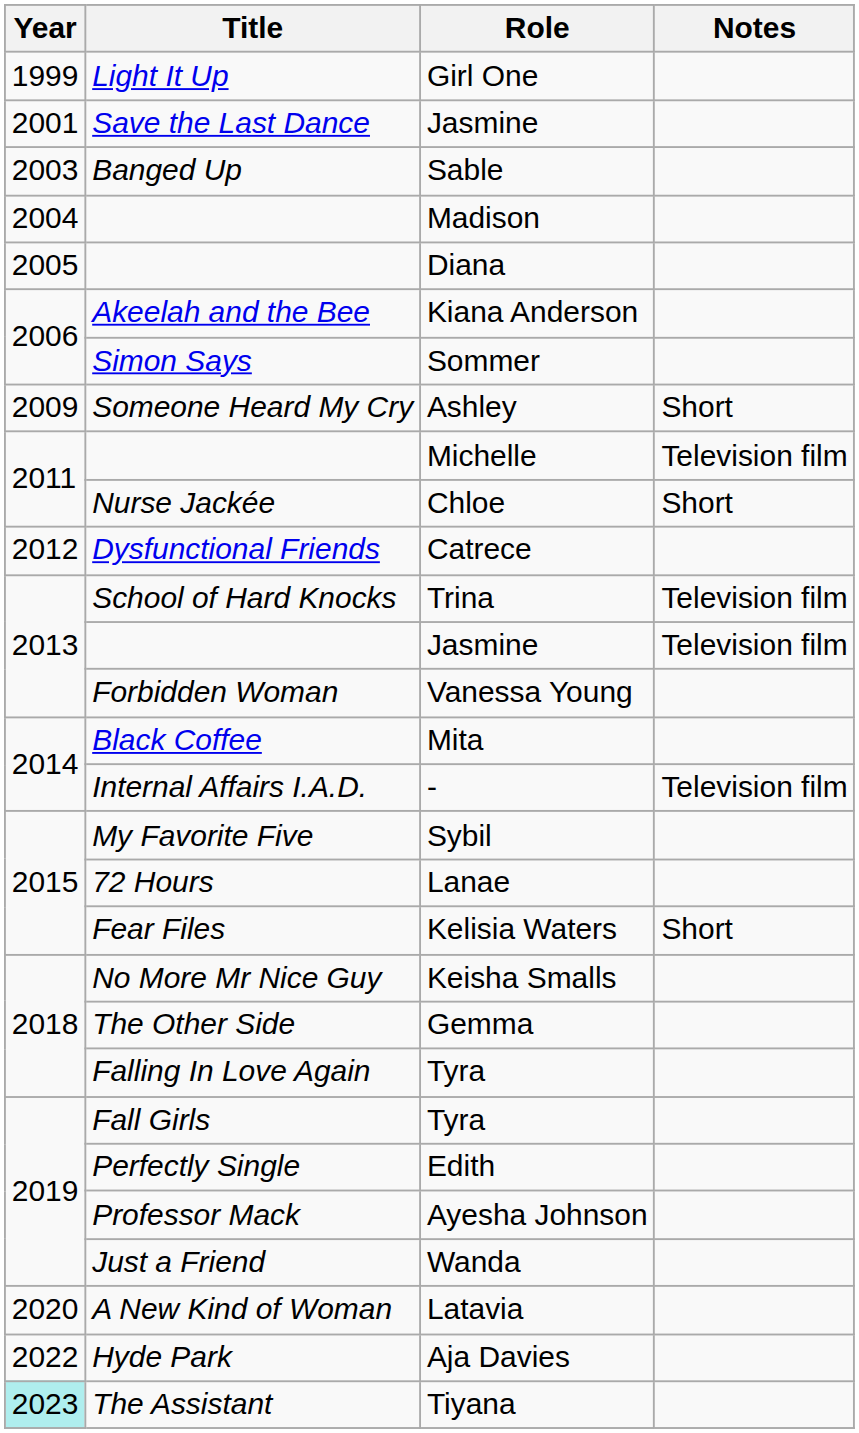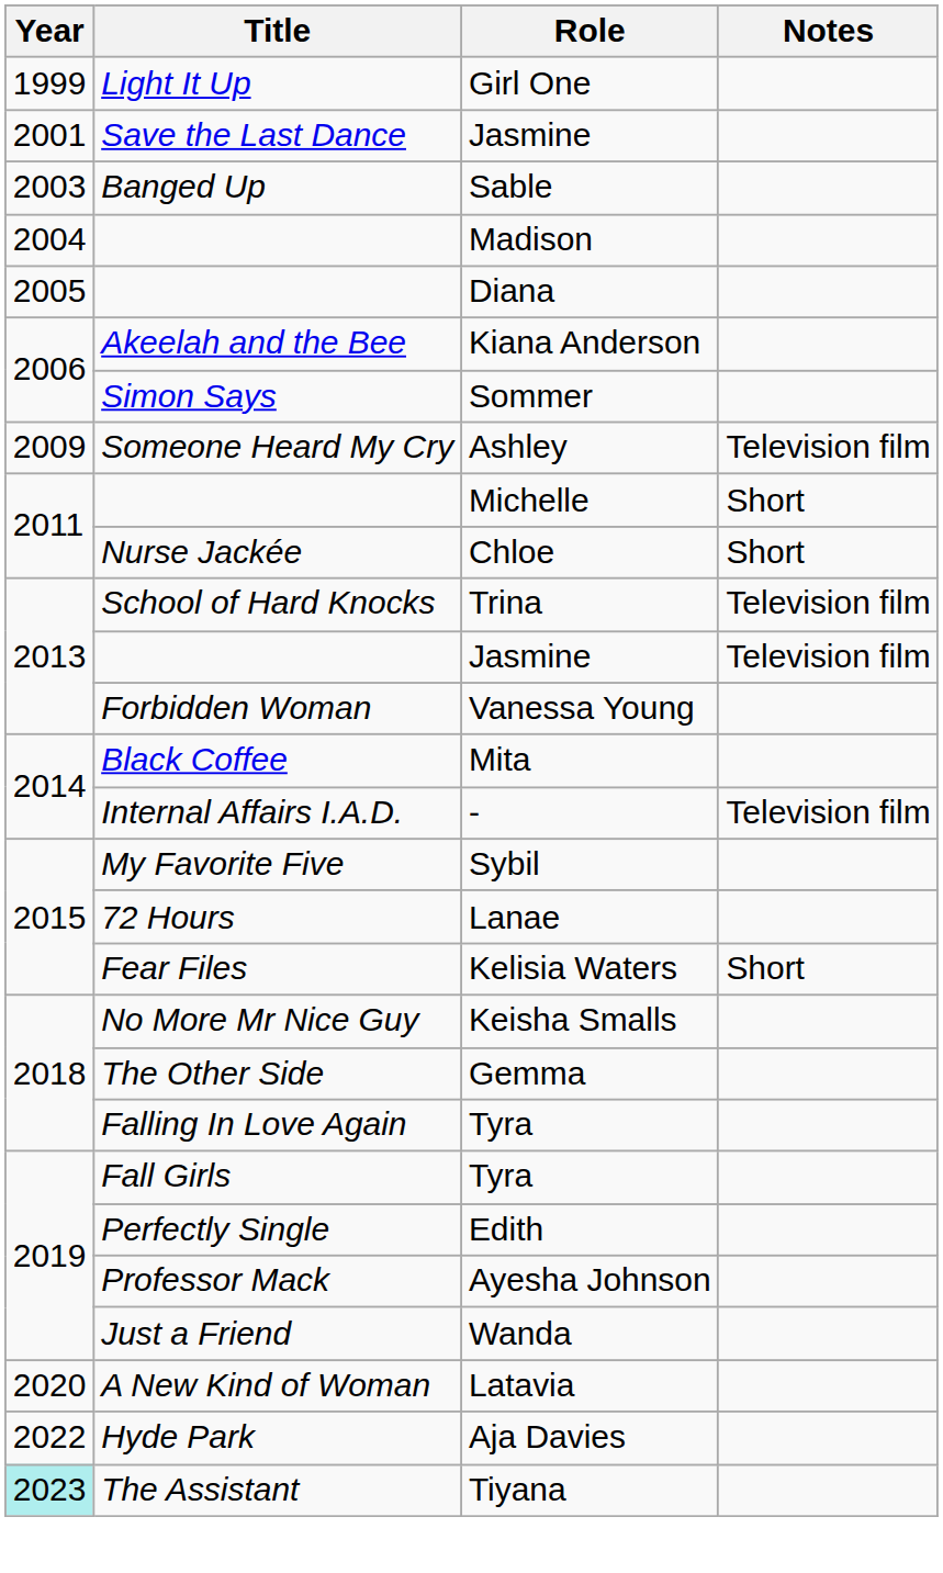 <table class="wikitable sortable">
 <tr>
 <th>Year</th>
 <th>Title</th>
 <th>Role</th>
 <th class="unsortable">Notes</th>
 </tr>
 <tr>
 <td>1999</td>
 <td><em><a href='#'>Light It Up</a></em></td>
 <td>Girl One</td>
 <td></td>
 </tr>
 <tr>
 <td>2001</td>
 <td><em><a href='#'>Save the Last Dance</a></em></td>
 <td>Jasmine</td>
 <td></td>
 </tr>
 <tr>
 <td>2003</td>
 <td><em>Banged Up</em></td>
 <td>Sable</td>
 <td></td>
 </tr>
 <tr>
 <td>2004</td>
 <td><em></em></td>
 <td>Madison</td>
 <td></td>
 </tr>
 <tr>
 <td>2005</td>
 <td><em></em></td>
 <td>Diana</td>
 <td></td>
 </tr>
 <tr>
 <td rowspan=2>2006</td>
 <td><em><a href='#'>Akeelah and the Bee</a></em></td>
 <td>Kiana Anderson</td>
 <td></td>
 </tr>
 <tr>
 <td><em><a href='#'>Simon Says</a></em></td>
 <td>Sommer</td>
 <td></td>
 </tr>
 <tr>
 <td>2009</td>
 <td><em>Someone Heard My Cry</em></td>
 <td>Ashley</td>
-<td>Short</td>
+<td>Television film</td>
 </tr>
 <tr>
 <td rowspan=2>2011</td>
 <td><em></em></td>
 <td>Michelle</td>
-<td>Television film</td>
+<td>Short</td>
 </tr>
 <tr>
 <td><em>Nurse Jackée</em></td>
 <td>Chloe</td>
 <td>Short</td>
-</tr>
-<tr>
-<td>2012</td>
-<td><em><a href='#'>Dysfunctional Friends</a></em></td>
-<td>Catrece</td>
-<td></td>
 </tr>
 <tr>
 <td rowspan=3>2013</td>
 <td><em>School of Hard Knocks</em></td>
 <td>Trina</td>
 <td>Television film</td>
 </tr>
 <tr>
 <td><em></em></td>
 <td>Jasmine</td>
 <td>Television film</td>
 </tr>
 <tr>
 <td><em>Forbidden Woman</em></td>
 <td>Vanessa Young</td>
 <td></td>
 </tr>
 <tr>
 <td rowspan=2>2014</td>
 <td><em><a href='#'>Black Coffee</a></em></td>
 <td>Mita</td>
 <td></td>
 </tr>
 <tr>
 <td><em>Internal Affairs I.A.D.</em></td>
 <td>-</td>
 <td>Television film</td>
 </tr>
 <tr>
 <td rowspan=3>2015</td>
 <td><em>My Favorite Five</em></td>
 <td>Sybil</td>
 <td></td>
 </tr>
 <tr>
 <td><em>72 Hours</em></td>
 <td>Lanae</td>
 <td></td>
 </tr>
 <tr>
 <td><em>Fear Files</em></td>
 <td>Kelisia Waters</td>
 <td>Short</td>
 </tr>
 <tr>
 <td rowspan=3>2018</td>
 <td><em>No More Mr Nice Guy</em></td>
 <td>Keisha Smalls</td>
 <td></td>
 </tr>
 <tr>
 <td><em>The Other Side</em></td>
 <td>Gemma</td>
 <td></td>
 </tr>
 <tr>
 <td><em>Falling In Love Again</em></td>
 <td>Tyra</td>
 <td></td>
 </tr>
 <tr>
 <td rowspan=4>2019</td>
 <td><em>Fall Girls</em></td>
 <td>Tyra</td>
 <td></td>
 </tr>
 <tr>
 <td><em>Perfectly Single</em></td>
 <td>Edith</td>
 <td></td>
 </tr>
 <tr>
 <td><em>Professor Mack</em></td>
 <td>Ayesha Johnson</td>
 <td></td>
 </tr>
 <tr>
 <td><em>Just a Friend</em></td>
 <td>Wanda</td>
 <td></td>
 </tr>
 <tr>
 <td>2020</td>
 <td><em>A New Kind of Woman</em></td>
 <td>Latavia</td>
 <td></td>
 </tr>
 <tr>
 <td>2022</td>
 <td><em>Hyde Park</em></td>
 <td>Aja Davies</td>
 <td></td>
 </tr>
 <tr>
 <td style="background: paleturquoise;">2023</td>
 <td><em>The Assistant</em></td>
 <td>Tiyana</td>
 <td></td>
 </tr>
 </table>
